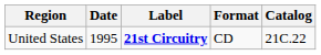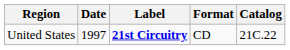 <table class="wikitable">
 <tr>
 <th>Region</th>
 <th>Date</th>
 <th>Label</th>
 <th>Format</th>
 <th>Catalog</th>
 </tr>
 <tr>
 <td>United States</td>
-<td>1995</td>
+<td>1997</td>
 <td><strong><a href='#'>21st Circuitry</a></strong></td>
 <td>CD</td>
 <td>21C.22</td>
 </tr>
 </table>
